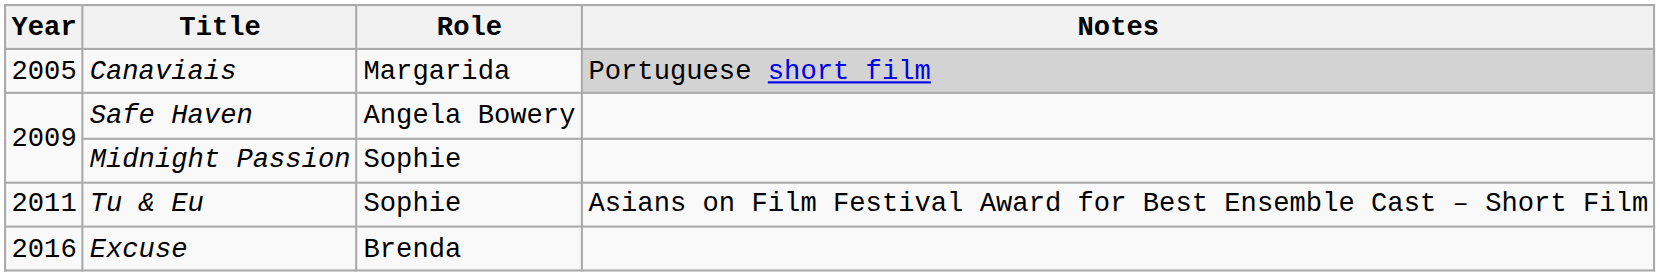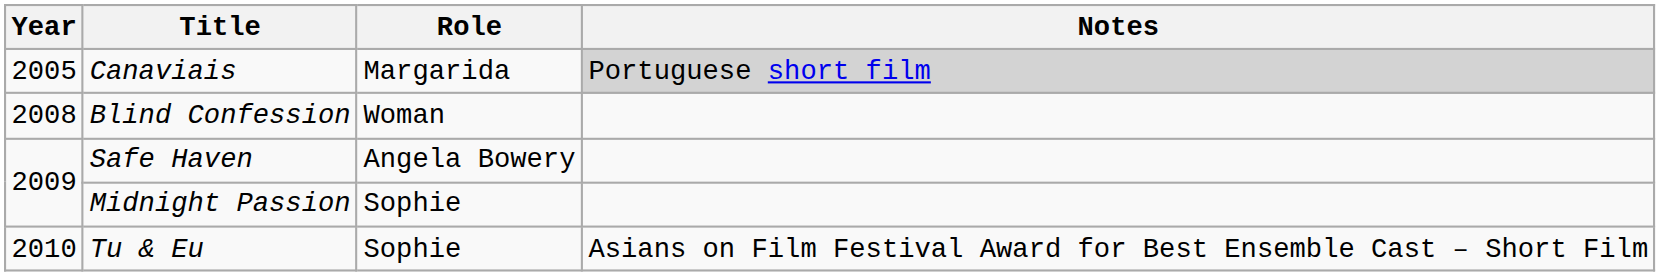 <table class="wikitable sortable">
 <tr>
 <th>Year</th>
 <th>Title</th>
 <th>Role</th>
 <th class="unsortable">Notes</th>
 </tr>
 <tr>
 <td>2005</td>
 <td><em>Canaviais</em></td>
 <td>Margarida</td>
 <td style="background: lightgrey;">Portuguese <a href='#'>short film</a></td>
 </tr>
 <tr>
+<td>2008</td>
+<td><em>Blind Confession</em></td>
+<td>Woman</td>
+<td></td>
+</tr>
+<tr>
 <td rowspan=2>2009</td>
 <td><em>Safe Haven</em></td>
 <td>Angela Bowery</td>
 <td></td>
 </tr>
 <tr>
 <td><em>Midnight Passion</em></td>
 <td>Sophie</td>
 <td></td>
 </tr>
 <tr>
-<td>2011</td>
+<td>2010</td>
 <td><em>Tu & Eu</em></td>
 <td>Sophie</td>
 <td>Asians on Film Festival Award for Best Ensemble Cast – Short Film</td>
 </tr>
-<tr>
-<td>2016</td>
-<td><em>Excuse</em></td>
-<td>Brenda</td>
-<td></td>
-</tr>
 </table>
